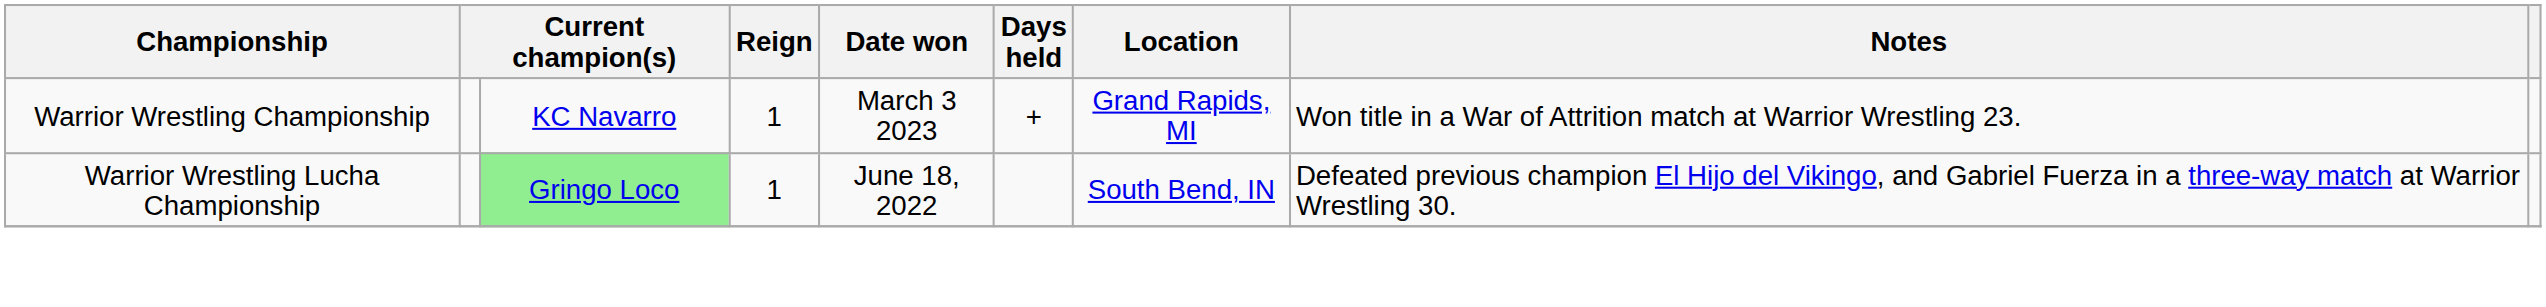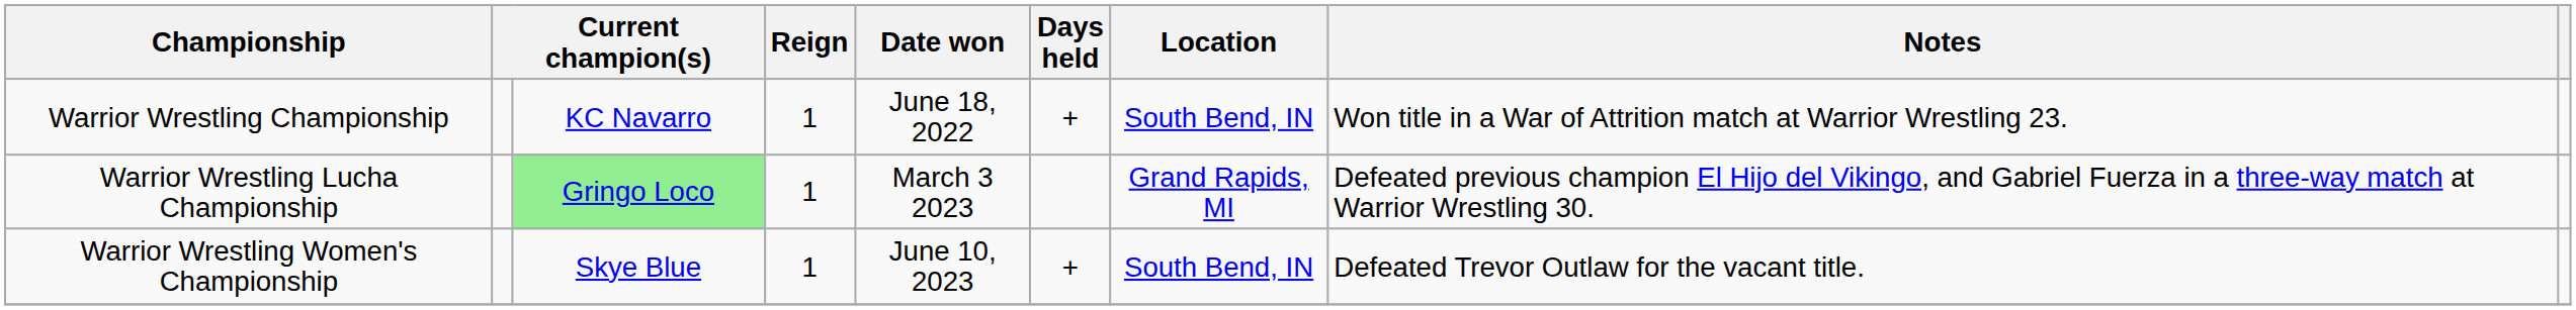 <table class="wikitable" style="font-size: 85%;">
 <tr>
 <th>Championship</th>
 <th colspan=2>Current champion(s)</th>
 <th>Reign</th>
 <th>Date won</th>
 <th>Days<br>held</th>
 <th>Location</th>
 <th>Notes</th>
 <th></th>
 </tr>
 <tr>
 <td align=center>Warrior Wrestling Championship</td>
 <td align=center></td>
 <td align=center><a href='#'>KC Navarro</a></td>
 <td align=center>1</td>
-<td align=center>March 3 2023</td>
+<td align=center>June 18, 2022</td>
 <td align=center>+</td>
-<td align=center><a href='#'>Grand Rapids, MI</a></td>
+<td align=center><a href='#'>South Bend, IN</a></td>
 <td align=left>Won title in a War of Attrition match at Warrior Wrestling 23.</td>
 <td align=center></td>
 </tr>
 <tr>
 <td align=center>Warrior Wrestling Lucha Championship</td>
 <td align=center></td>
 <td align=center style="background: lightgreen;"><a href='#'>Gringo Loco</a></td>
 <td align=center>1</td>
-<td align=center>June 18, 2022</td>
+<td align=center>March 3 2023</td>
 <td align=center></td>
+<td align=center><a href='#'>Grand Rapids, MI</a></td>
+<td align=left>Defeated previous champion <a href='#'>El Hijo del Vikingo</a>, and Gabriel Fuerza in a <a href='#'>three-way match</a> at Warrior Wrestling 30.</td>
+<td align=center></td>
+</tr>
+<tr>
+<td align=center>Warrior Wrestling Women's Championship</td>
+<td align=center></td>
+<td align=center><a href='#'>Skye Blue</a></td>
+<td align=center>1</td>
+<td align=center>June 10, 2023</td>
+<td align=center>+</td>
 <td align=center><a href='#'>South Bend, IN</a></td>
-<td align=left>Defeated previous champion <a href='#'>El Hijo del Vikingo</a>, and Gabriel Fuerza in a <a href='#'>three-way match</a> at Warrior Wrestling 30.</td>
+<td align=left>Defeated Trevor Outlaw for the vacant title.</td>
 <td align=center></td>
 </tr>
 <tr>
 </tr>
 </table>
